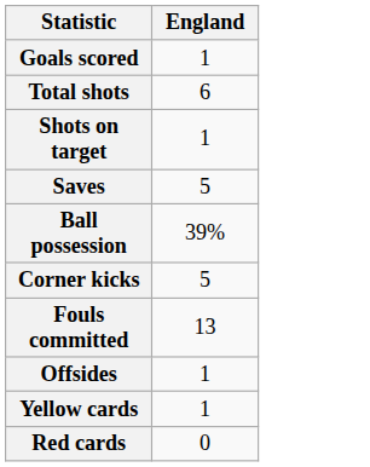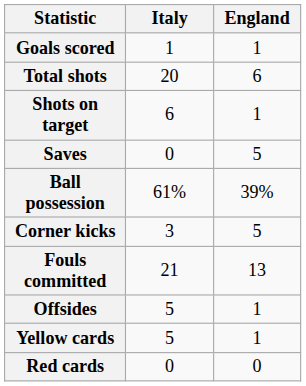 <table class="wikitable plainrowheaders" style="text-align:center">
 <tr>
 <th scope="col" style="width:100px">Statistic</th>
+<th scope="col" style="width:70px">Italy</th>
 <th scope="col" style="width:70px">England</th>
 </tr>
 <tr>
 <th scope=row>Goals scored</th>
 <td>1</td>
+<td>1</td>
 </tr>
 <tr>
 <th scope=row>Total shots</th>
+<td>20</td>
 <td>6</td>
 </tr>
 <tr>
 <th scope=row>Shots on target</th>
+<td>6</td>
 <td>1</td>
 </tr>
 <tr>
 <th scope=row>Saves</th>
+<td>0</td>
 <td>5</td>
 </tr>
 <tr>
 <th scope=row>Ball possession</th>
+<td>61%</td>
 <td>39%</td>
 </tr>
 <tr>
 <th scope=row>Corner kicks</th>
+<td>3</td>
 <td>5</td>
 </tr>
 <tr>
 <th scope=row>Fouls committed</th>
+<td>21</td>
 <td>13</td>
 </tr>
 <tr>
 <th scope=row>Offsides</th>
+<td>5</td>
 <td>1</td>
 </tr>
 <tr>
 <th scope=row>Yellow cards</th>
+<td>5</td>
 <td>1</td>
 </tr>
 <tr>
 <th scope=row>Red cards</th>
 <td>0</td>
+<td>0</td>
 </tr>
 </table>
